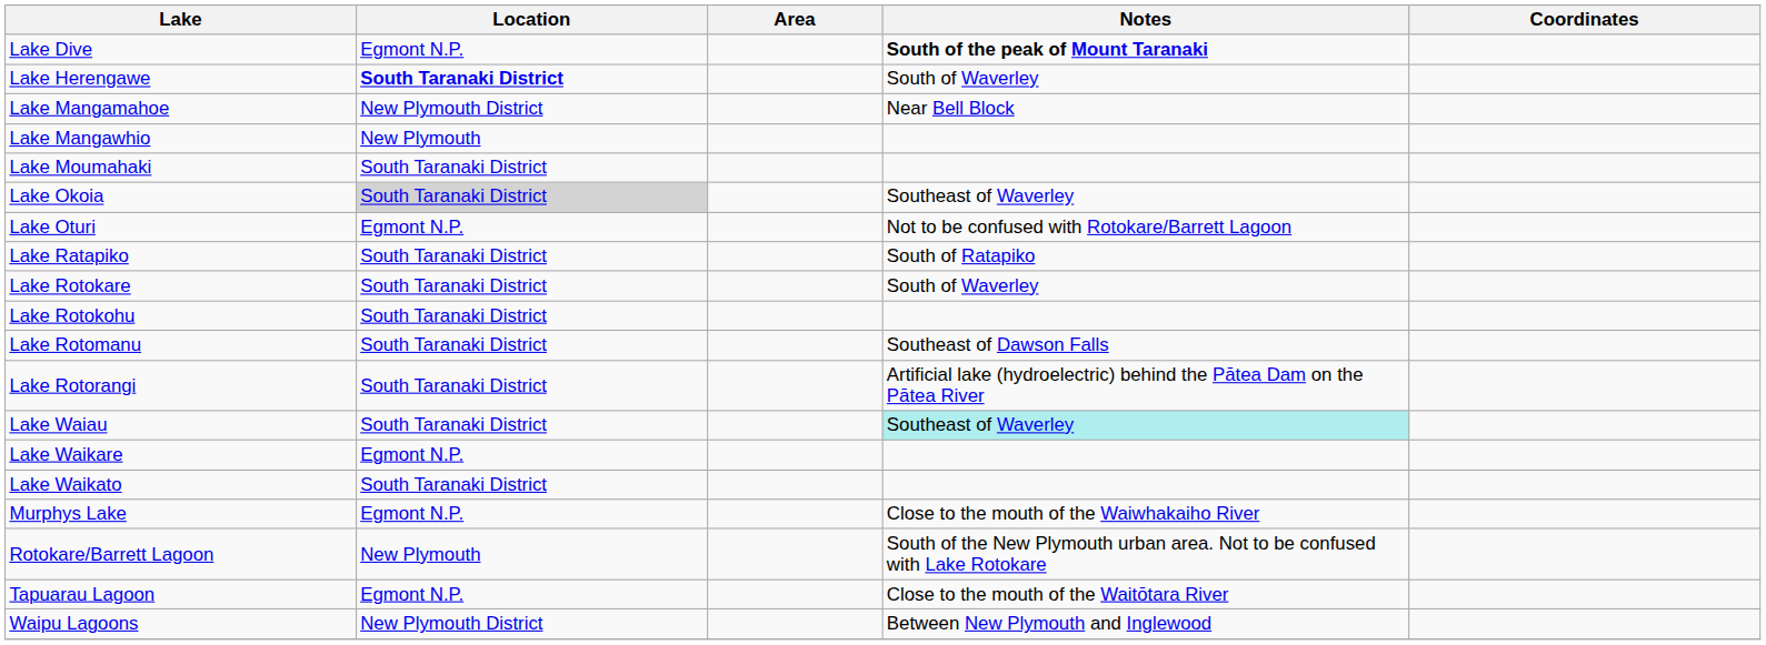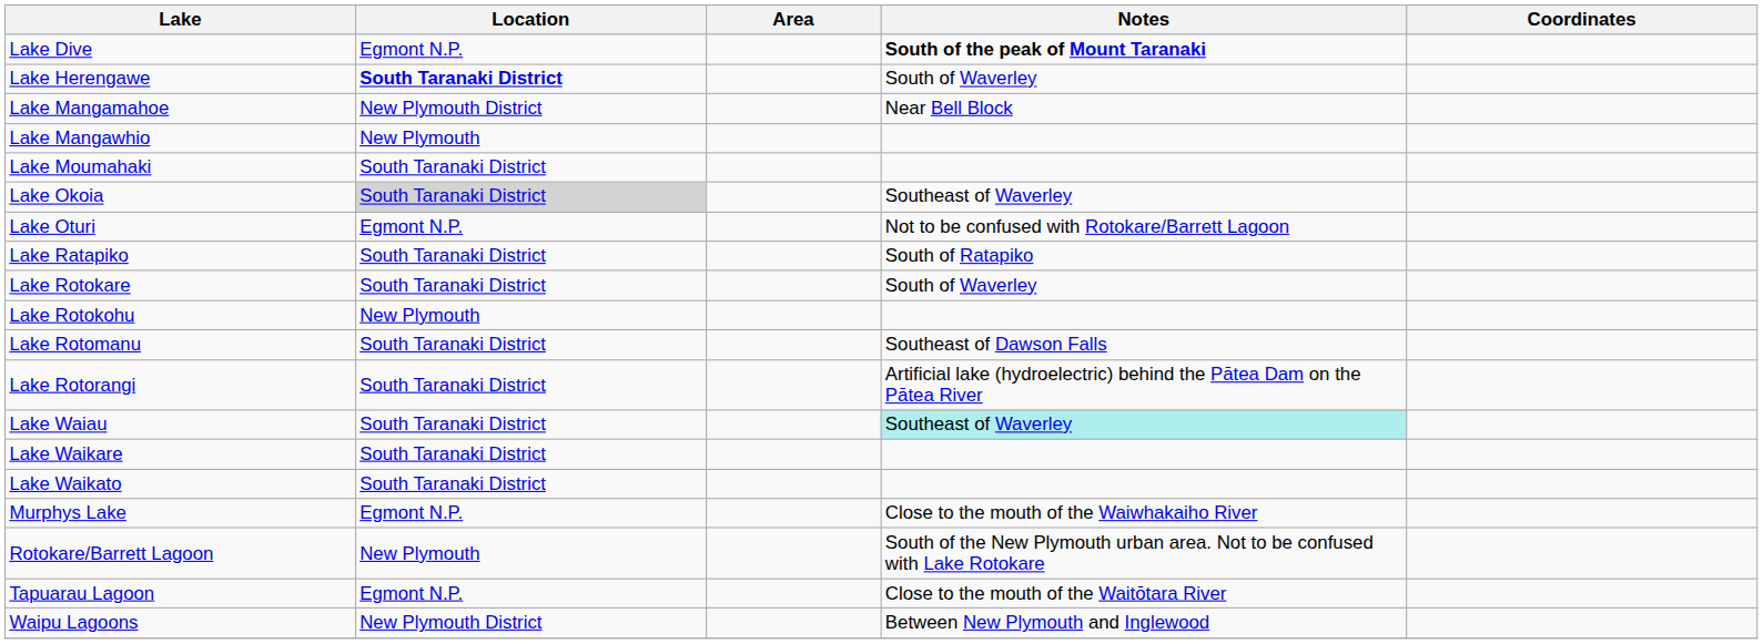 <table class="wikitable sortable" width=95%>
 <tr bgcolor=#99CCFF>
 <th width=20%>Lake</th>
 <th width=20%>Location</th>
 <th width=10%;data-sort-type="number">Area</th>
 <th width=30%>Notes</th>
 <th width=20%>Coordinates</th>
 </tr>
 <tr>
 <td><a href='#'>Lake Dive</a></td>
 <td><a href='#'>Egmont N.P.</a></td>
 <td></td>
 <td><strong>South of the peak of <a href='#'>Mount Taranaki</a></strong></td>
 <td></td>
 </tr>
 <tr>
 <td><a href='#'>Lake Herengawe</a></td>
 <td><strong><a href='#'>South Taranaki District</a></strong></td>
 <td></td>
 <td>South of <a href='#'>Waverley</a></td>
 <td></td>
 </tr>
 <tr>
 <td><a href='#'>Lake Mangamahoe</a></td>
 <td><a href='#'>New Plymouth District</a></td>
 <td></td>
 <td>Near <a href='#'>Bell Block</a></td>
 <td></td>
 </tr>
 <tr>
 <td><a href='#'>Lake Mangawhio</a></td>
 <td><a href='#'>New Plymouth</a></td>
 <td></td>
 <td></td>
 <td></td>
 </tr>
 <tr>
 <td><a href='#'>Lake Moumahaki</a></td>
 <td><a href='#'>South Taranaki District</a></td>
 <td></td>
 <td></td>
 <td></td>
 </tr>
 <tr>
 <td><a href='#'>Lake Okoia</a></td>
 <td style="background: lightgrey;"><a href='#'>South Taranaki District</a></td>
 <td></td>
 <td>Southeast of <a href='#'>Waverley</a></td>
 <td></td>
 </tr>
 <tr>
 <td><a href='#'>Lake Oturi</a></td>
 <td><a href='#'>Egmont N.P.</a></td>
 <td></td>
 <td>Not to be confused with <a href='#'>Rotokare/Barrett Lagoon</a></td>
 <td></td>
 </tr>
 <tr>
 <td><a href='#'>Lake Ratapiko</a></td>
 <td><a href='#'>South Taranaki District</a></td>
 <td></td>
 <td>South of <a href='#'>Ratapiko</a></td>
 <td></td>
 </tr>
 <tr>
 <td><a href='#'>Lake Rotokare</a></td>
 <td><a href='#'>South Taranaki District</a></td>
 <td></td>
 <td>South of <a href='#'>Waverley</a></td>
 <td></td>
 </tr>
 <tr>
 <td><a href='#'>Lake Rotokohu</a></td>
-<td><a href='#'>South Taranaki District</a></td>
+<td><a href='#'>New Plymouth</a></td>
 <td></td>
 <td></td>
 <td></td>
 </tr>
 <tr>
 <td><a href='#'>Lake Rotomanu</a></td>
 <td><a href='#'>South Taranaki District</a></td>
 <td></td>
 <td>Southeast of <a href='#'>Dawson Falls</a></td>
 <td></td>
 </tr>
 <tr>
 <td><a href='#'>Lake Rotorangi</a></td>
 <td><a href='#'>South Taranaki District</a></td>
 <td></td>
 <td>Artificial lake (hydroelectric) behind the <a href='#'>Pātea Dam</a> on the <a href='#'>Pātea River</a></td>
 <td></td>
 </tr>
 <tr>
 <td><a href='#'>Lake Waiau</a></td>
 <td><a href='#'>South Taranaki District</a></td>
 <td></td>
 <td style="background: paleturquoise;">Southeast of <a href='#'>Waverley</a></td>
 <td></td>
 </tr>
 <tr>
 <td><a href='#'>Lake Waikare</a></td>
-<td><a href='#'>Egmont N.P.</a></td>
+<td><a href='#'>South Taranaki District</a></td>
 <td></td>
 <td></td>
 <td></td>
 </tr>
 <tr>
 <td><a href='#'>Lake Waikato</a></td>
 <td><a href='#'>South Taranaki District</a></td>
 <td></td>
 <td></td>
 <td></td>
 </tr>
 <tr>
 <td><a href='#'>Murphys Lake</a></td>
 <td><a href='#'>Egmont N.P.</a></td>
 <td></td>
 <td>Close to the mouth of the <a href='#'>Waiwhakaiho River</a></td>
 <td></td>
 </tr>
 <tr>
 <td><a href='#'>Rotokare/Barrett Lagoon</a></td>
 <td><a href='#'>New Plymouth</a></td>
 <td></td>
 <td>South of the New Plymouth urban area. Not to be confused with <a href='#'>Lake Rotokare</a></td>
 <td></td>
 </tr>
 <tr>
 <td><a href='#'>Tapuarau Lagoon</a></td>
 <td><a href='#'>Egmont N.P.</a></td>
 <td></td>
 <td>Close to the mouth of the <a href='#'>Waitōtara River</a></td>
 <td></td>
 </tr>
 <tr>
 <td><a href='#'>Waipu Lagoons</a></td>
 <td><a href='#'>New Plymouth District</a></td>
 <td></td>
 <td>Between <a href='#'>New Plymouth</a> and <a href='#'>Inglewood</a></td>
 <td></td>
 </tr>
 <tr>
 </tr>
 </table>
